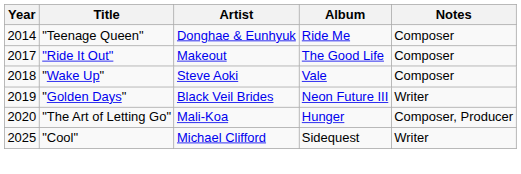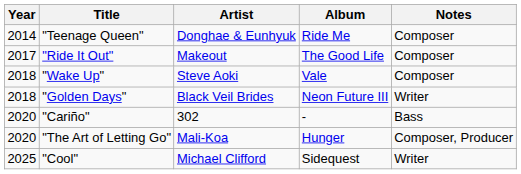 <table class="wikitable">
 <tr>
 <th>Year</th>
 <th>Title</th>
 <th>Artist</th>
 <th>Album</th>
 <th>Notes</th>
 </tr>
 <tr>
 <td>2014</td>
 <td>"Teenage Queen"</td>
 <td><a href='#'>Donghae & Eunhyuk</a></td>
 <td><a href='#'>Ride Me</a></td>
 <td>Composer</td>
 </tr>
 <tr>
 <td>2017</td>
 <td><a href='#'>"Ride It Out"</a></td>
 <td><a href='#'>Makeout</a></td>
 <td><a href='#'>The Good Life</a></td>
 <td>Composer</td>
 </tr>
 <tr>
 <td>2018</td>
 <td>"<a href='#'>Wake Up</a>"</td>
 <td><a href='#'>Steve Aoki</a></td>
 <td><a href='#'>Vale</a></td>
 <td>Composer</td>
 </tr>
 <tr>
-<td>2019</td>
+<td>2018</td>
 <td>"<a href='#'>Golden Days</a>"</td>
 <td><a href='#'>Black Veil Brides</a></td>
 <td><a href='#'>Neon Future III</a></td>
 <td>Writer</td>
+</tr>
+<tr>
+<td>2020</td>
+<td>"Cariño"</td>
+<td>302</td>
+<td>-</td>
+<td>Bass</td>
 </tr>
 <tr>
 <td>2020</td>
 <td>"The Art of Letting Go"</td>
 <td><a href='#'>Mali-Koa</a></td>
 <td><a href='#'>Hunger</a></td>
 <td>Composer, Producer</td>
 </tr>
 <tr>
 <td>2025</td>
 <td>"Cool"</td>
 <td><a href='#'>Michael Clifford</a></td>
 <td>Sidequest</td>
 <td>Writer</td>
 </tr>
 </table>
